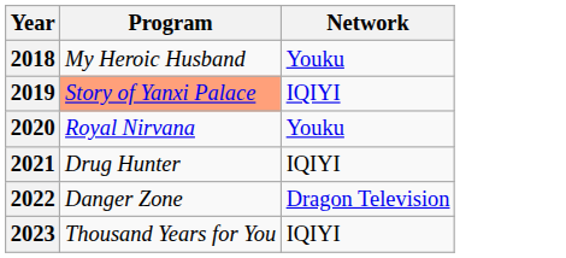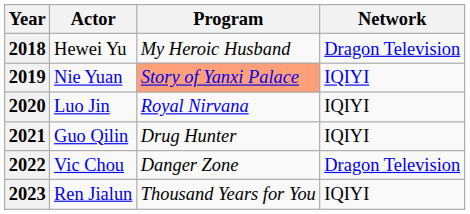 <table class="wikitable plainrowheaders">
 <tr>
 <th>Year</th>
+<th>Actor</th>
 <th>Program</th>
 <th>Network</th>
 </tr>
 <tr>
 <th scope="row">2018</th>
+<td>Hewei Yu</td>
 <td><em>My Heroic Husband</em></td>
-<td><a href='#'>Youku</a></td>
+<td><a href='#'>Dragon Television</a></td>
 </tr>
 <tr>
 <th scope="row">2019</th>
+<td><a href='#'>Nie Yuan</a></td>
 <td style="background: lightsalmon;"><em><a href='#'>Story of Yanxi Palace</a></em></td>
 <td><a href='#'>IQIYI</a></td>
 </tr>
 <tr>
 <th scope="row">2020</th>
+<td><a href='#'>Luo Jin</a></td>
 <td><em><a href='#'>Royal Nirvana</a></em></td>
-<td><a href='#'>Youku</a></td>
+<td>IQIYI</td>
 </tr>
 <tr>
 <th scope="row">2021</th>
+<td><a href='#'>Guo Qilin</a></td>
 <td><em>Drug Hunter</em></td>
 <td>IQIYI</td>
 </tr>
 <tr>
 <th scope="row">2022</th>
+<td><a href='#'>Vic Chou</a></td>
 <td><em>Danger Zone</em></td>
 <td><a href='#'>Dragon Television</a></td>
 </tr>
 <tr>
 <th scope="row">2023</th>
+<td><a href='#'>Ren Jialun</a></td>
 <td><em>Thousand Years for You</em></td>
 <td>IQIYI</td>
 </tr>
 </table>
